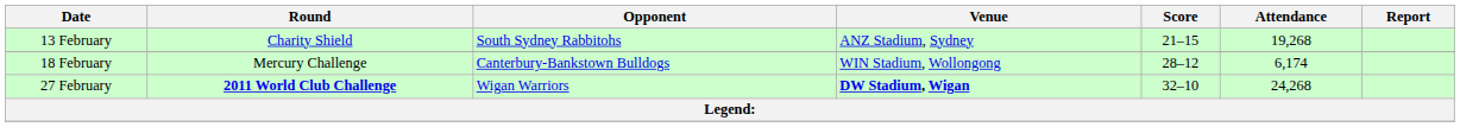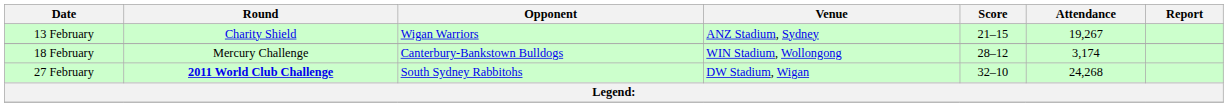 <table class="wikitable" style="font-size:100%;" width="100%">
 <tr>
 <th>Date</th>
 <th>Round</th>
 <th>Opponent</th>
 <th>Venue</th>
 <th>Score</th>
 <th>Attendance</th>
 <th>Report</th>
 </tr>
 <tr bgcolor=#CCFFCC>
 <td style="text-align:center;">13 February</td>
 <td style="text-align:center;"><a href='#'>Charity Shield</a></td>
-<td> <a href='#'>South Sydney Rabbitohs</a></td>
+<td> <a href='#'>Wigan Warriors</a></td>
 <td><a href='#'>ANZ Stadium</a>, <a href='#'>Sydney</a></td>
 <td style="text-align:center;">21–15</td>
-<td style="text-align:center;">19,268</td>
+<td style="text-align:center;">19,267</td>
 <td style="text-align:center;"></td>
 </tr>
 <tr bgcolor=#CCFFCC||style="text-align:center;"|>
 </tr>
 <tr bgcolor=#CCFFCC>
 <td style="text-align:center;">18 February</td>
 <td style="text-align:center;">Mercury Challenge</td>
 <td> <a href='#'>Canterbury-Bankstown Bulldogs</a></td>
 <td><a href='#'>WIN Stadium</a>, <a href='#'>Wollongong</a></td>
 <td style="text-align:center;">28–12</td>
-<td style="text-align:center;">6,174</td>
+<td style="text-align:center;">3,174</td>
 <td style="text-align:center;"></td>
 </tr>
 <tr bgcolor=#CCFFCC>
 <td style="text-align:center;">27 February</td>
 <td style="text-align:center;"><strong><a href='#'>2011 World Club Challenge</a></strong></td>
-<td> <a href='#'>Wigan Warriors</a></td>
-<td><strong><a href='#'>DW Stadium</a>, <a href='#'>Wigan</a></strong></td>
+<td> <a href='#'>South Sydney Rabbitohs</a></td>
+<td><a href='#'>DW Stadium</a>, <a href='#'>Wigan</a></td>
 <td style="text-align:center;">32–10</td>
 <td style="text-align:center;">24,268</td>
 <td style="text-align:center;"></td>
 </tr>
 <tr>
 <th colspan="11"><strong>Legend</strong>:   </th>
 </tr>
 <tr>
 </tr>
 </table>
